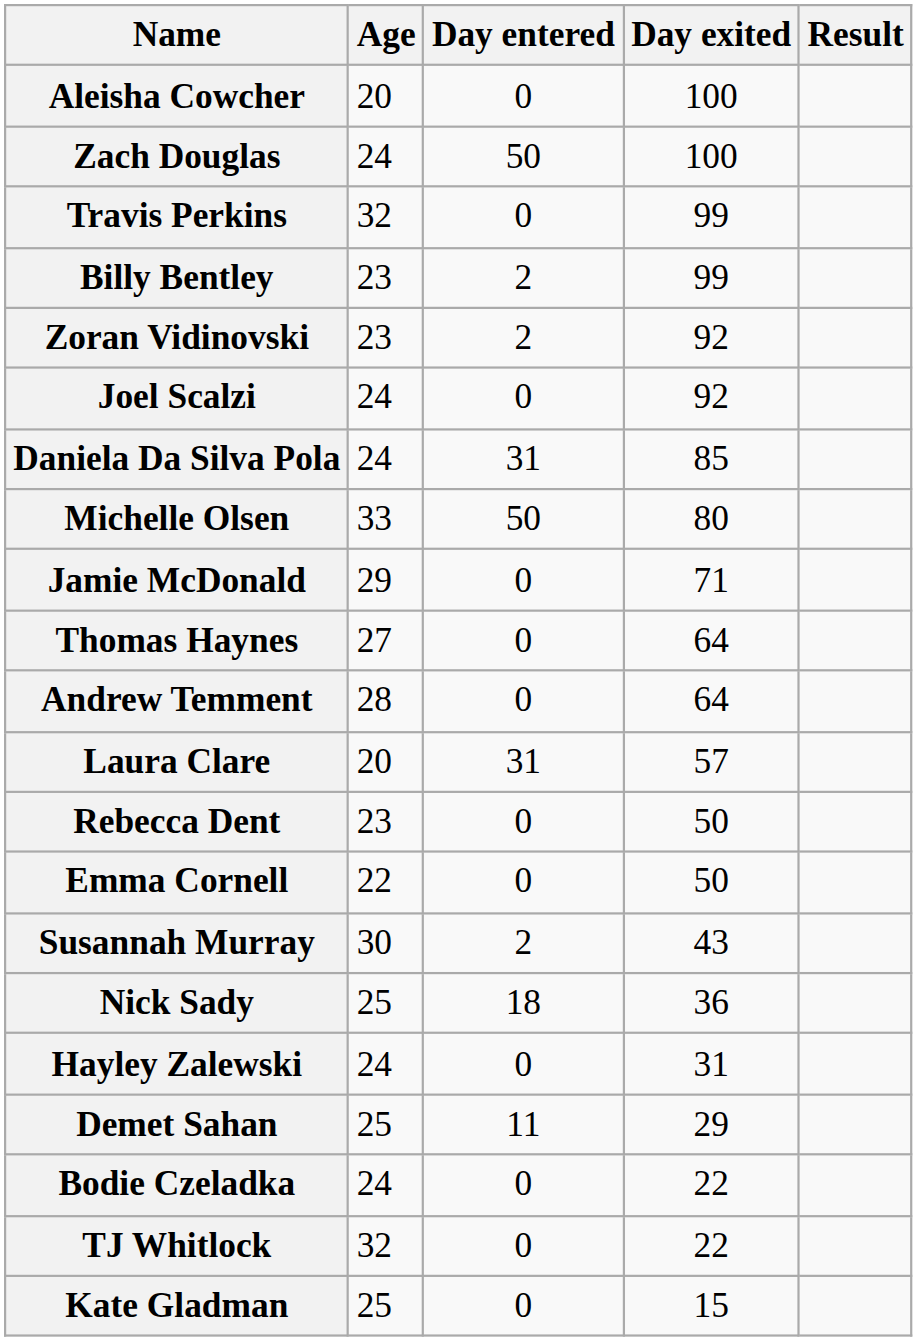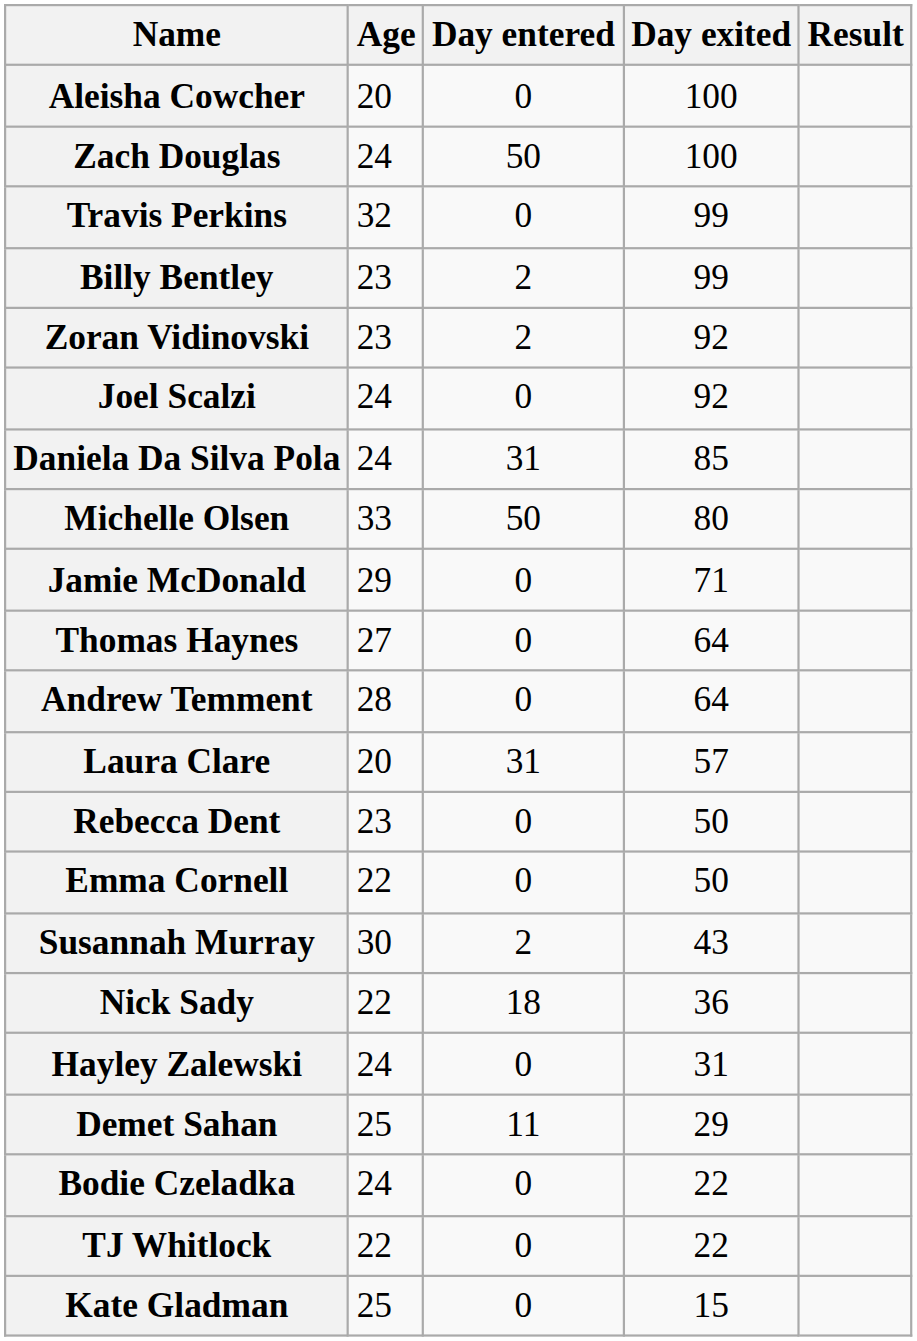 <table class="wikitable sortable" style="text-align:left; line-height:20px; width:auto;">
 <tr>
 <th scope="col">Name</th>
 <th>Age</th>
 <th scope="col">Day entered</th>
 <th scope="col">Day exited</th>
 <th scope="col">Result</th>
 </tr>
 <tr>
 <th scope="row">Aleisha Cowcher</th>
 <td>20</td>
 <td align="center">0</td>
 <td align="center">100</td>
 <td></td>
 </tr>
 <tr>
 <th scope="row">Zach Douglas</th>
 <td>24</td>
 <td align="center">50</td>
 <td align="center">100</td>
 <td></td>
 </tr>
 <tr>
 <th scope="row">Travis Perkins</th>
 <td>32</td>
 <td align="center">0</td>
 <td align="center">99</td>
 <td></td>
 </tr>
 <tr>
 <th scope="row">Billy Bentley</th>
 <td>23</td>
 <td align="center">2</td>
 <td align="center">99</td>
 <td></td>
 </tr>
 <tr>
 <th scope="row">Zoran Vidinovski</th>
 <td>23</td>
 <td align="center">2</td>
 <td align="center">92</td>
 <td></td>
 </tr>
 <tr>
 <th scope="row">Joel Scalzi</th>
 <td>24</td>
 <td align="center">0</td>
 <td align="center">92</td>
 <td></td>
 </tr>
 <tr>
 <th scope="row">Daniela Da Silva Pola</th>
 <td>24</td>
 <td align="center">31</td>
 <td align="center">85</td>
 <td></td>
 </tr>
 <tr>
 <th scope="row">Michelle Olsen</th>
 <td>33</td>
 <td align="center">50</td>
 <td align="center">80</td>
 <td></td>
 </tr>
 <tr>
 <th scope="row">Jamie McDonald</th>
 <td>29</td>
 <td align="center">0</td>
 <td align="center">71</td>
 <td></td>
 </tr>
 <tr>
 <th scope="row">Thomas Haynes</th>
 <td>27</td>
 <td align="center">0</td>
 <td align="center">64</td>
 <td></td>
 </tr>
 <tr>
 <th scope="row">Andrew Temment</th>
 <td>28</td>
 <td align="center">0</td>
 <td align="center">64</td>
 <td></td>
 </tr>
 <tr>
 <th scope="row">Laura Clare</th>
 <td>20</td>
 <td align="center">31</td>
 <td align="center">57</td>
 <td></td>
 </tr>
 <tr>
 <th scope="row">Rebecca Dent</th>
 <td>23</td>
 <td align="center">0</td>
 <td align="center">50</td>
 <td></td>
 </tr>
 <tr>
 <th scope="row">Emma Cornell</th>
 <td>22</td>
 <td align="center">0</td>
 <td align="center">50</td>
 <td></td>
 </tr>
 <tr>
 <th scope="row">Susannah Murray</th>
 <td>30</td>
 <td align="center">2</td>
 <td align="center">43</td>
 <td></td>
 </tr>
 <tr>
 <th scope="row">Nick Sady</th>
-<td>25</td>
+<td>22</td>
 <td align="center">18</td>
 <td align="center">36</td>
 <td></td>
 </tr>
 <tr>
 <th scope="row">Hayley Zalewski</th>
 <td>24</td>
 <td align="center">0</td>
 <td align="center">31</td>
 <td></td>
 </tr>
 <tr>
 <th scope="row">Demet Sahan</th>
 <td>25</td>
 <td align="center">11</td>
 <td align="center">29</td>
 <td></td>
 </tr>
 <tr>
 <th scope="row">Bodie Czeladka</th>
 <td>24</td>
 <td align="center">0</td>
 <td align="center">22</td>
 <td></td>
 </tr>
 <tr>
 <th scope="row">TJ Whitlock</th>
-<td>32</td>
+<td>22</td>
 <td align="center">0</td>
 <td align="center">22</td>
 <td></td>
 </tr>
 <tr>
 <th scope="row">Kate Gladman</th>
 <td>25</td>
 <td align="center">0</td>
 <td align="center">15</td>
 <td></td>
 </tr>
 </table>
